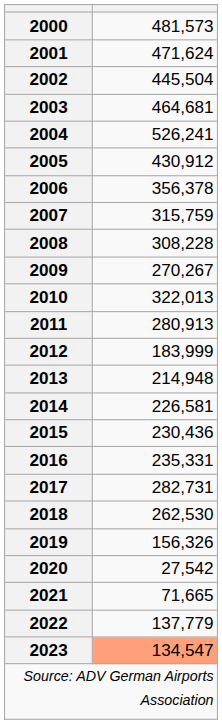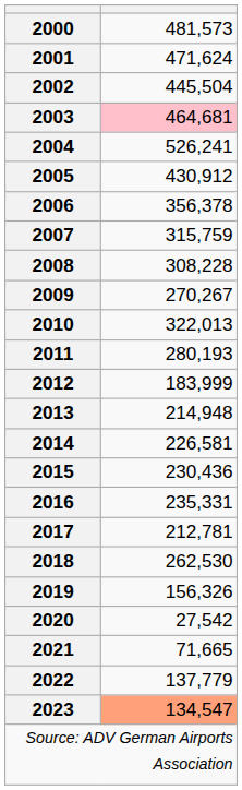 <table class="wikitable" style="text-align: right; width:200px;" align="center">
 <tr>
 <th style="width:75px"></th>
 <th></th>
 </tr>
 <tr>
 <th>2000</th>
 <td>481,573</td>
 </tr>
 <tr>
 <th>2001</th>
 <td> 471,624</td>
 </tr>
 <tr>
 <th>2002</th>
 <td> 445,504</td>
 </tr>
 <tr>
 <th>2003</th>
-<td> 464,681</td>
+<td style="background: pink;"> 464,681</td>
 </tr>
 <tr>
 <th>2004</th>
 <td> 526,241</td>
 </tr>
 <tr>
 <th>2005</th>
 <td> 430,912</td>
 </tr>
 <tr>
 <th>2006</th>
 <td> 356,378</td>
 </tr>
 <tr>
 <th>2007</th>
 <td> 315,759</td>
 </tr>
 <tr>
 <th>2008</th>
 <td> 308,228</td>
 </tr>
 <tr>
 <th>2009</th>
 <td> 270,267</td>
 </tr>
 <tr>
 <th>2010</th>
 <td> 322,013</td>
 </tr>
 <tr>
 <th>2011</th>
-<td> 280,913</td>
+<td> 280,193</td>
 </tr>
 <tr>
 <th>2012</th>
 <td> 183,999</td>
 </tr>
 <tr>
 <th>2013</th>
 <td> 214,948</td>
 </tr>
 <tr>
 <th>2014</th>
 <td> 226,581</td>
 </tr>
 <tr>
 <th>2015</th>
 <td> 230,436</td>
 </tr>
 <tr>
 <th>2016</th>
 <td> 235,331</td>
 </tr>
 <tr>
 <th>2017</th>
-<td> 282,731</td>
+<td> 212,781</td>
 </tr>
 <tr>
 <th>2018</th>
 <td> 262,530</td>
 </tr>
 <tr>
 <th>2019</th>
 <td> 156,326</td>
 </tr>
 <tr>
 <th>2020</th>
 <td> 27,542</td>
 </tr>
 <tr>
 <th>2021</th>
 <td> 71,665</td>
 </tr>
 <tr>
 <th>2022</th>
 <td> 137,779</td>
 </tr>
 <tr>
 <th>2023</th>
 <td style="background: lightsalmon;"> 134,547</td>
 </tr>
 <tr>
 <td colspan="5" style="text-align:right;"><sup><em>Source: ADV German Airports Association</em></sup></td>
 </tr>
 </table>
